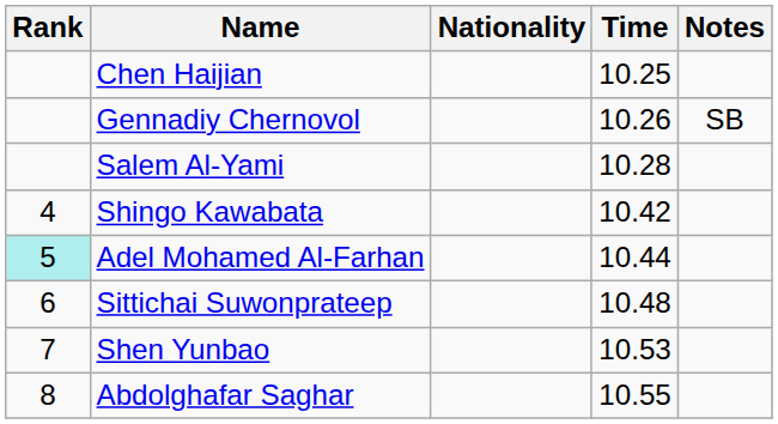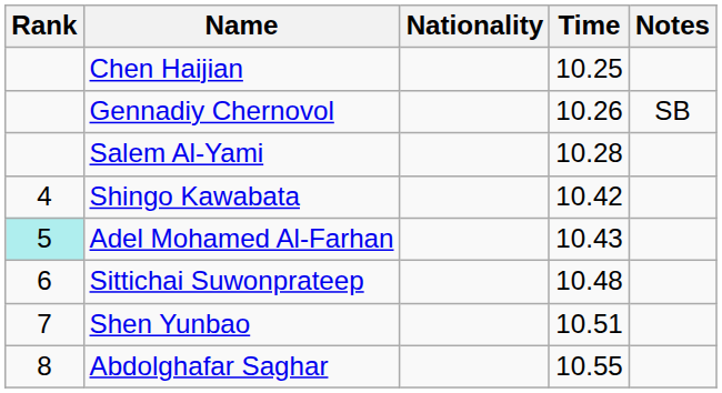 <table class="wikitable sortable" style="text-align:center">
 <tr>
 <th>Rank</th>
 <th>Name</th>
 <th>Nationality</th>
 <th>Time</th>
 <th>Notes</th>
 </tr>
 <tr>
 <td></td>
 <td align=left><a href='#'>Chen Haijian</a></td>
 <td align=left></td>
 <td>10.25</td>
 <td></td>
 </tr>
 <tr>
 <td></td>
 <td align=left><a href='#'>Gennadiy Chernovol</a></td>
 <td align=left></td>
 <td>10.26</td>
 <td>SB</td>
 </tr>
 <tr>
 <td></td>
 <td align=left><a href='#'>Salem Al-Yami</a></td>
 <td align=left></td>
 <td>10.28</td>
 <td></td>
 </tr>
 <tr>
 <td>4</td>
 <td align=left><a href='#'>Shingo Kawabata</a></td>
 <td align=left></td>
 <td>10.42</td>
 <td></td>
 </tr>
 <tr>
 <td style="background: paleturquoise;">5</td>
 <td align=left><a href='#'>Adel Mohamed Al-Farhan</a></td>
 <td align=left></td>
-<td>10.44</td>
+<td>10.43</td>
 <td></td>
 </tr>
 <tr>
 <td>6</td>
 <td align=left><a href='#'>Sittichai Suwonprateep</a></td>
 <td align=left></td>
 <td>10.48</td>
 <td></td>
 </tr>
 <tr>
 <td>7</td>
 <td align=left><a href='#'>Shen Yunbao</a></td>
 <td align=left></td>
-<td>10.53</td>
+<td>10.51</td>
 <td></td>
 </tr>
 <tr>
 <td>8</td>
 <td align=left><a href='#'>Abdolghafar Saghar</a></td>
 <td align=left></td>
 <td>10.55</td>
 <td></td>
 </tr>
 </table>
